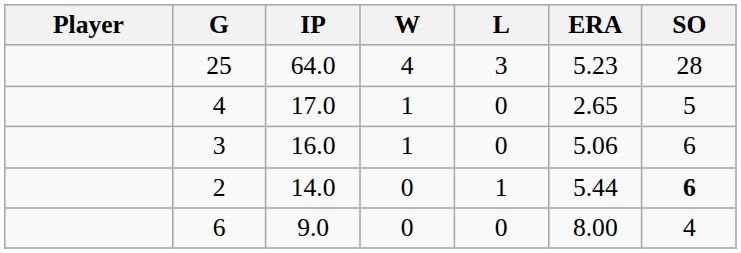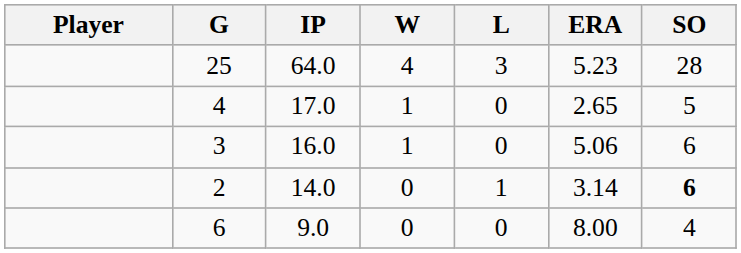 <table class="wikitable sortable">
 <tr>
 <th bgcolor="#DDDDFF" width="16%">Player</th>
 <th bgcolor="#DDDDFF" width="9%">G</th>
 <th bgcolor="#DDDDFF" width="9%">IP</th>
 <th bgcolor="#DDDDFF" width="9%">W</th>
 <th bgcolor="#DDDDFF" width="9%">L</th>
 <th bgcolor="#DDDDFF" width="9%">ERA</th>
 <th bgcolor="#DDDDFF" width="9%">SO</th>
 </tr>
 <tr align="center">
 <td></td>
 <td>25</td>
 <td>64.0</td>
 <td>4</td>
 <td>3</td>
 <td>5.23</td>
 <td>28</td>
 </tr>
 <tr align="center">
 <td></td>
 <td>4</td>
 <td>17.0</td>
 <td>1</td>
 <td>0</td>
 <td>2.65</td>
 <td>5</td>
 </tr>
 <tr align="center">
 <td></td>
 <td>3</td>
 <td>16.0</td>
 <td>1</td>
 <td>0</td>
 <td>5.06</td>
 <td>6</td>
 </tr>
 <tr align="center">
 <td></td>
 <td>2</td>
 <td>14.0</td>
 <td>0</td>
 <td>1</td>
-<td>5.44</td>
+<td>3.14</td>
 <td><strong>6</strong></td>
 </tr>
 <tr align="center">
 <td></td>
 <td>6</td>
 <td>9.0</td>
 <td>0</td>
 <td>0</td>
 <td>8.00</td>
 <td>4</td>
 </tr>
 </table>
